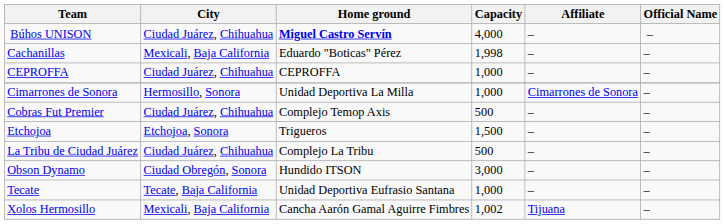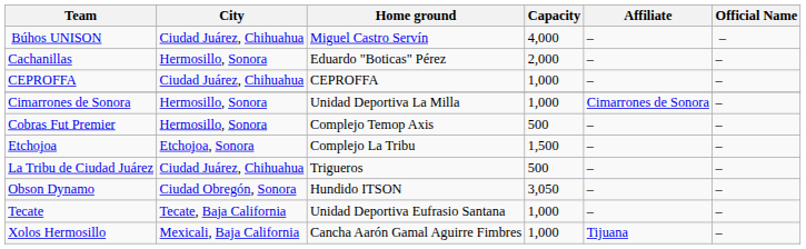 <table class="wikitable sortable">
 <tr>
 <th>Team</th>
 <th>City</th>
 <th>Home ground</th>
 <th>Capacity</th>
 <th>Affiliate</th>
 <th>Official Name</th>
 </tr>
 <tr>
 <td> <a href='#'>Búhos UNISON</a> </td>
 <td><a href='#'>Ciudad Juárez</a>, <a href='#'>Chihuahua</a></td>
-<td><strong><a href='#'>Miguel Castro Servín</a></strong></td>
+<td><a href='#'>Miguel Castro Servín</a></td>
 <td>4,000</td>
 <td>– </td>
 <td> –</td>
 </tr>
 <tr>
 <td><a href='#'>Cachanillas</a></td>
-<td><a href='#'>Mexicali</a>, <a href='#'>Baja California</a></td>
+<td><a href='#'>Hermosillo</a>, <a href='#'>Sonora</a></td>
 <td>Eduardo "Boticas" Pérez</td>
-<td>1,998</td>
+<td>2,000</td>
 <td>–</td>
 <td>–</td>
 </tr>
 <tr>
 <td><a href='#'>CEPROFFA</a></td>
 <td><a href='#'>Ciudad Juárez</a>, <a href='#'>Chihuahua</a></td>
 <td>CEPROFFA</td>
 <td>1,000</td>
 <td>–</td>
 <td>–</td>
 </tr>
 <tr>
 </tr>
 <tr>
 <td><a href='#'>Cimarrones de Sonora</a></td>
 <td><a href='#'>Hermosillo</a>, <a href='#'>Sonora</a></td>
 <td>Unidad Deportiva La Milla</td>
 <td>1,000</td>
 <td><a href='#'>Cimarrones de Sonora</a></td>
 <td>–</td>
 </tr>
 <tr>
 <td><a href='#'>Cobras Fut Premier</a></td>
-<td><a href='#'>Ciudad Juárez</a>, <a href='#'>Chihuahua</a></td>
+<td><a href='#'>Hermosillo</a>, <a href='#'>Sonora</a></td>
 <td>Complejo Temop Axis</td>
 <td>500</td>
 <td>–</td>
 <td>–</td>
 </tr>
 <tr>
 <td><a href='#'>Etchojoa</a></td>
 <td><a href='#'>Etchojoa</a>, <a href='#'>Sonora</a></td>
-<td>Trigueros</td>
+<td>Complejo La Tribu</td>
 <td>1,500</td>
 <td>–</td>
 <td>–</td>
 </tr>
 <tr>
 <td><a href='#'>La Tribu de Ciudad Juárez</a></td>
 <td><a href='#'>Ciudad Juárez</a>, <a href='#'>Chihuahua</a></td>
-<td>Complejo La Tribu</td>
+<td>Trigueros</td>
 <td>500</td>
 <td>–</td>
 <td>–</td>
 </tr>
 <tr>
 <td><a href='#'>Obson Dynamo</a></td>
 <td><a href='#'>Ciudad Obregón</a>, <a href='#'>Sonora</a></td>
 <td>Hundido ITSON</td>
-<td>3,000</td>
+<td>3,050</td>
 <td>–</td>
 <td>–</td>
 </tr>
 <tr>
 <td><a href='#'>Tecate</a></td>
 <td><a href='#'>Tecate</a>, <a href='#'>Baja California</a></td>
 <td>Unidad Deportiva Eufrasio Santana</td>
 <td>1,000</td>
 <td>–</td>
 <td>–</td>
 </tr>
 <tr>
 <td><a href='#'>Xolos Hermosillo</a></td>
 <td><a href='#'>Mexicali</a>, <a href='#'>Baja California</a></td>
 <td>Cancha Aarón Gamal Aguirre Fimbres</td>
-<td>1,002</td>
+<td>1,000</td>
 <td><a href='#'>Tijuana</a></td>
 <td>–</td>
 </tr>
 </table>
